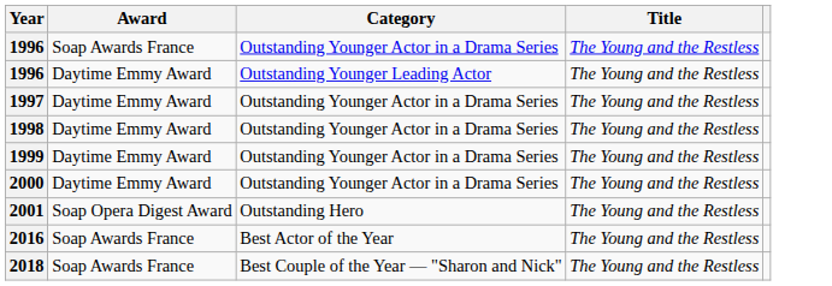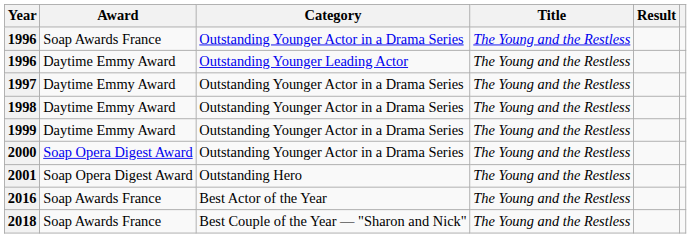 <table class="wikitable sortable plainrowheaders">
 <tr>
 <th scope="col">Year</th>
 <th scope="col">Award</th>
 <th scope="col">Category</th>
 <th scope="col" class="unsortable">Title</th>
+<th scope="col">Result</th>
 <th scope="col" class="unsortable"></th>
 </tr>
 <tr>
 <th scope="row" style="text-align:center;">1996</th>
 <td>Soap Awards France</td>
 <td><a href='#'>Outstanding Younger Actor in a Drama Series</a></td>
 <td><em><a href='#'>The Young and the Restless</a></em></td>
+<td></td>
 <td style="text-align:center;"></td>
 </tr>
 <tr>
 <th scope="row" style="text-align:center;">1996</th>
 <td>Daytime Emmy Award</td>
 <td><a href='#'>Outstanding Younger Leading Actor</a></td>
 <td><em>The Young and the Restless</em></td>
+<td></td>
 <td style="text-align:center;"></td>
 </tr>
 <tr>
 <th scope="row" style="text-align:center;">1997</th>
 <td>Daytime Emmy Award</td>
 <td>Outstanding Younger Actor in a Drama Series</td>
 <td><em>The Young and the Restless</em></td>
+<td></td>
 <td style="text-align:center;"></td>
 </tr>
 <tr>
 <th scope="row" style="text-align:center;">1998</th>
 <td>Daytime Emmy Award</td>
 <td>Outstanding Younger Actor in a Drama Series</td>
 <td><em>The Young and the Restless</em></td>
+<td></td>
 <td style="text-align:center;"></td>
 </tr>
 <tr>
 <th scope="row" style="text-align:center;">1999</th>
 <td>Daytime Emmy Award</td>
 <td>Outstanding Younger Actor in a Drama Series</td>
 <td><em>The Young and the Restless</em></td>
+<td></td>
 <td style="text-align:center;"></td>
 </tr>
 <tr>
 <th scope="row" style="text-align:center;">2000</th>
-<td>Daytime Emmy Award</td>
+<td><a href='#'>Soap Opera Digest Award</a></td>
 <td>Outstanding Younger Actor in a Drama Series</td>
 <td><em>The Young and the Restless</em></td>
+<td></td>
 <td style="text-align:center;"></td>
 </tr>
 <tr>
 <th scope="row" style="text-align:center;">2001</th>
 <td>Soap Opera Digest Award</td>
 <td>Outstanding Hero</td>
 <td><em>The Young and the Restless</em></td>
+<td></td>
 <td style="text-align:center;"></td>
 </tr>
 <tr>
 <th scope="row" style="text-align:center;">2016</th>
 <td>Soap Awards France</td>
 <td>Best Actor of the Year</td>
 <td><em>The Young and the Restless</em></td>
+<td></td>
 <td style="text-align:center;"></td>
 </tr>
 <tr>
 <th scope="row" style="text-align:center;">2018</th>
 <td>Soap Awards France</td>
 <td>Best Couple of the Year — "Sharon and Nick" <br></td>
 <td><em>The Young and the Restless</em></td>
+<td></td>
 <td style="text-align:center;"></td>
 </tr>
 </table>
